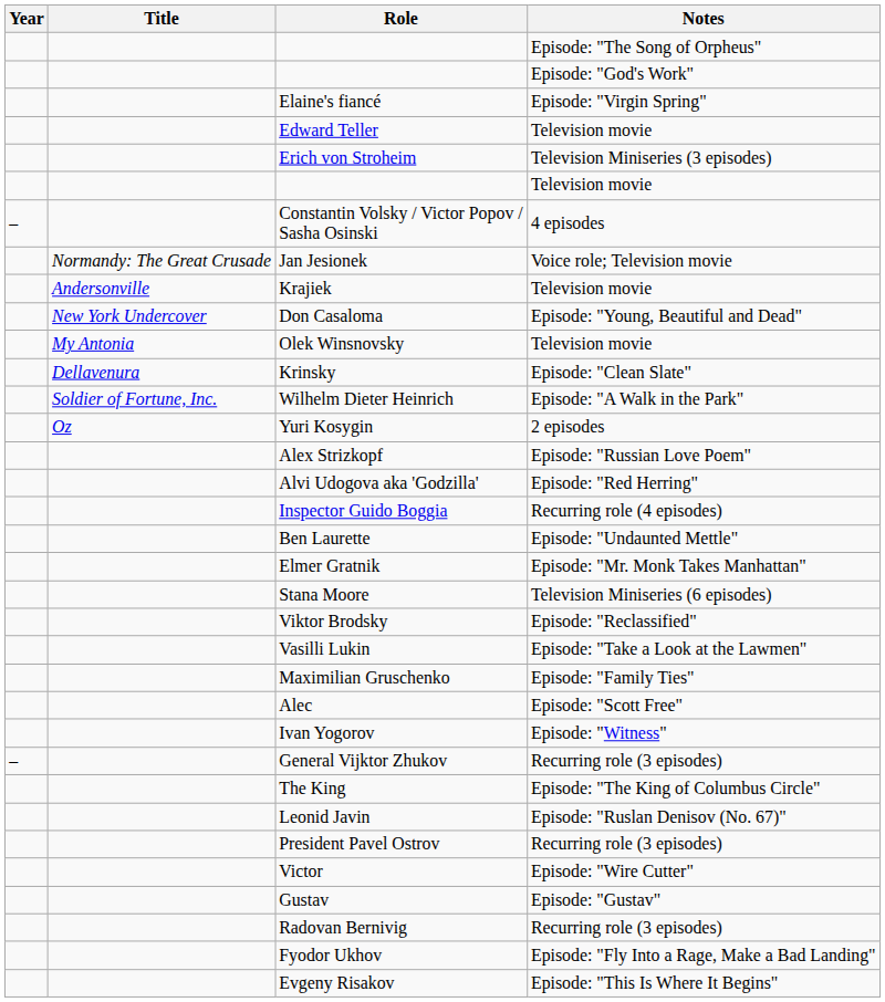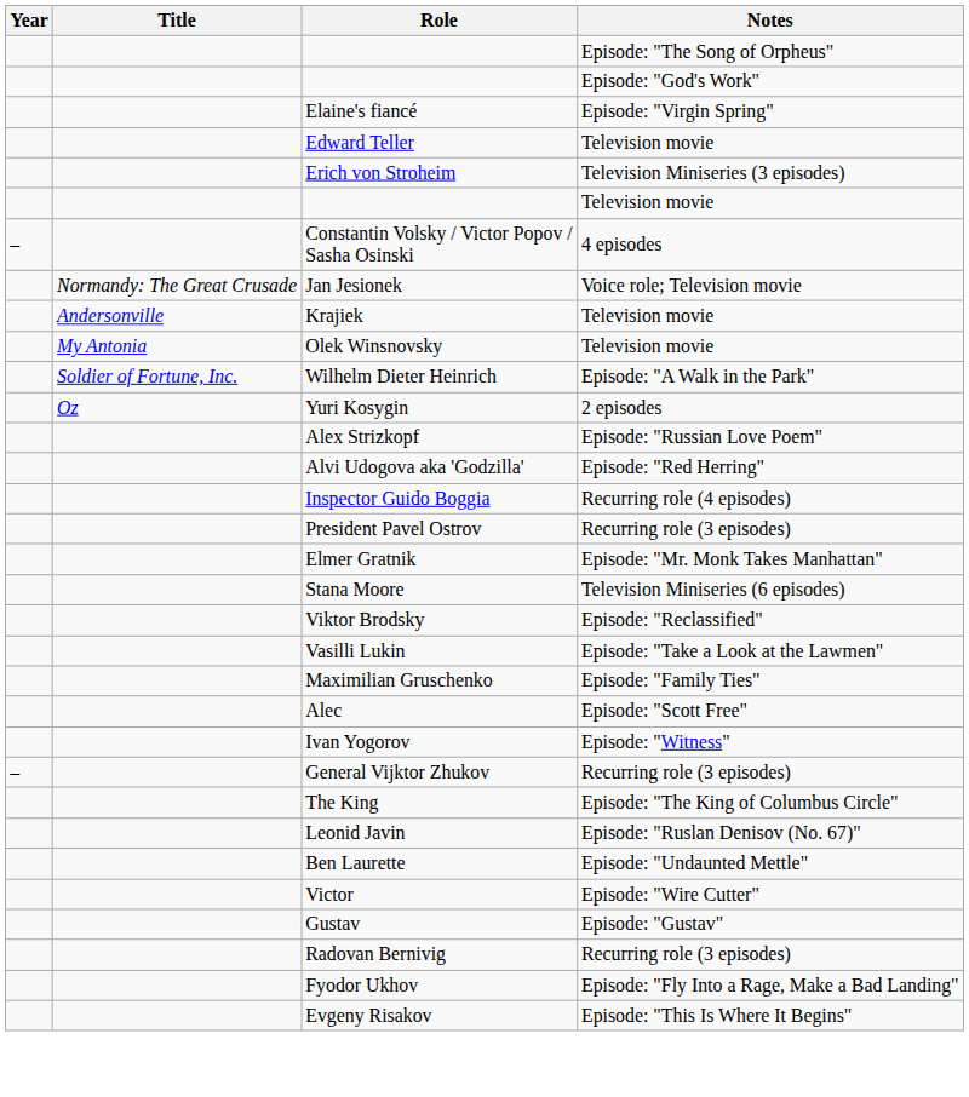 <table class="wikitable sortable plainrowheaders unsortable">
 <tr>
 <th scope="col">Year</th>
 <th scope="col">Title</th>
 <th scope="col">Role</th>
 <th scope="col" class="unsortable">Notes</th>
 </tr>
 <tr>
 <td></td>
 <td><em></em></td>
 <td></td>
 <td>Episode: "The Song of Orpheus"</td>
 </tr>
 <tr>
 <td></td>
 <td><em></em></td>
 <td></td>
 <td>Episode: "God's Work"</td>
 </tr>
 <tr>
 <td></td>
 <td><em></em></td>
 <td>Elaine's fiancé</td>
 <td>Episode: "Virgin Spring"</td>
 </tr>
 <tr>
 <td></td>
 <td><em></em></td>
 <td><a href='#'>Edward Teller</a></td>
 <td>Television movie</td>
 </tr>
 <tr>
 <td></td>
 <td><em></em></td>
 <td><a href='#'>Erich von Stroheim</a></td>
 <td>Television Miniseries (3 episodes)</td>
 </tr>
 <tr>
 <td></td>
 <td><em></em></td>
 <td></td>
 <td>Television movie</td>
 </tr>
 <tr>
 <td>–</td>
 <td><em></em></td>
 <td>Constantin Volsky / Victor Popov / <br>Sasha Osinski</td>
 <td>4 episodes</td>
 </tr>
 <tr>
 <td></td>
 <td><em>Normandy: The Great Crusade</em></td>
 <td>Jan Jesionek</td>
 <td>Voice role; Television movie</td>
 </tr>
 <tr>
 <td></td>
 <td><a href='#'><em>Andersonville</em></a></td>
 <td>Krajiek</td>
 <td>Television movie</td>
 </tr>
 <tr>
 <td></td>
-<td><em><a href='#'>New York Undercover</a></em></td>
-<td>Don Casaloma</td>
-<td>Episode: "Young, Beautiful and Dead"</td>
-</tr>
-<tr>
-<td></td>
 <td><a href='#'><em>My Antonia</em></a></td>
 <td>Olek Winsnovsky</td>
 <td>Television movie</td>
-</tr>
-<tr>
-<td></td>
-<td><a href='#'><em>Dellavenura</em></a></td>
-<td>Krinsky</td>
-<td>Episode: "Clean Slate"</td>
 </tr>
 <tr>
 <td></td>
 <td><em><a href='#'>Soldier of Fortune, Inc.</a></em></td>
 <td>Wilhelm Dieter Heinrich</td>
 <td>Episode: "A Walk in the Park"</td>
 </tr>
 <tr>
 <td></td>
 <td><em><a href='#'>Oz</a></em></td>
 <td>Yuri Kosygin</td>
 <td>2 episodes</td>
 </tr>
 <tr>
 <td></td>
 <td><em></em></td>
 <td>Alex Strizkopf</td>
 <td>Episode: "Russian Love Poem"</td>
 </tr>
 <tr>
 <td></td>
 <td><em></em></td>
 <td>Alvi Udogova aka 'Godzilla'</td>
 <td>Episode: "Red Herring"</td>
 </tr>
 <tr>
 <td></td>
 <td><em></em></td>
 <td><a href='#'>Inspector Guido Boggia</a></td>
 <td>Recurring role (4 episodes)</td>
 </tr>
 <tr>
 <td></td>
 <td><em></em></td>
-<td>Ben Laurette</td>
-<td>Episode: "Undaunted Mettle"</td>
+<td>President Pavel Ostrov</td>
+<td>Recurring role (3 episodes)</td>
 </tr>
 <tr>
 <td></td>
 <td><em></em></td>
 <td>Elmer Gratnik</td>
 <td>Episode: "Mr. Monk Takes Manhattan"</td>
 </tr>
 <tr>
 <td></td>
 <td><em></em></td>
 <td>Stana Moore</td>
 <td>Television Miniseries (6 episodes)</td>
 </tr>
 <tr>
 <td></td>
 <td><em></em></td>
 <td>Viktor Brodsky</td>
 <td>Episode: "Reclassified"</td>
 </tr>
 <tr>
 <td></td>
 <td><em></em></td>
 <td>Vasilli Lukin</td>
 <td>Episode: "Take a Look at the Lawmen"</td>
 </tr>
 <tr>
 <td></td>
 <td><em></em></td>
 <td>Maximilian Gruschenko</td>
 <td>Episode: "Family Ties"</td>
 </tr>
 <tr>
 <td></td>
 <td><em></em></td>
 <td>Alec</td>
 <td>Episode: "Scott Free"</td>
 </tr>
 <tr>
 <td></td>
 <td><em></em></td>
 <td>Ivan Yogorov</td>
 <td>Episode: "<a href='#'>Witness</a>"</td>
 </tr>
 <tr>
 <td>–</td>
 <td><em></em></td>
 <td>General Vijktor Zhukov</td>
 <td>Recurring role (3 episodes)</td>
 </tr>
 <tr>
 <td></td>
 <td><em></em></td>
 <td>The King</td>
 <td>Episode: "The King of Columbus Circle"</td>
 </tr>
 <tr>
 <td></td>
 <td><em></em></td>
 <td>Leonid Javin</td>
 <td>Episode: "Ruslan Denisov (No. 67)"</td>
 </tr>
 <tr>
 <td></td>
 <td><em></em></td>
-<td>President Pavel Ostrov</td>
-<td>Recurring role (3 episodes)</td>
+<td>Ben Laurette</td>
+<td>Episode: "Undaunted Mettle"</td>
 </tr>
 <tr>
 <td></td>
 <td><em></em></td>
 <td>Victor</td>
 <td>Episode: "Wire Cutter"</td>
 </tr>
 <tr>
 <td></td>
 <td><em></em></td>
 <td>Gustav</td>
 <td>Episode: "Gustav"</td>
 </tr>
 <tr>
 <td></td>
 <td><em></em></td>
 <td>Radovan Bernivig</td>
 <td>Recurring role (3 episodes)</td>
 </tr>
 <tr>
 <td></td>
 <td><em></em></td>
 <td>Fyodor Ukhov</td>
 <td>Episode: "Fly Into a Rage, Make a Bad Landing"</td>
 </tr>
 <tr>
 <td></td>
 <td><em></em></td>
 <td>Evgeny Risakov</td>
 <td>Episode: "This Is Where It Begins"</td>
 </tr>
 </table>
